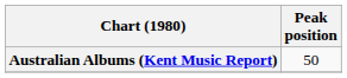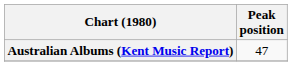 <table class="wikitable sortable plainrowheaders">
 <tr>
 <th>Chart (1980)</th>
 <th>Peak<br>position</th>
 </tr>
 <tr>
 <th scope="row">Australian Albums (<a href='#'>Kent Music Report</a>)</th>
-<td style="text-align:center;">50</td>
+<td style="text-align:center;">47</td>
 </tr>
 <tr>
 </tr>
 <tr>
 </tr>
 <tr>
 </tr>
 <tr>
 </tr>
 <tr>
 </tr>
 <tr>
 </tr>
 <tr>
 </tr>
 </table>
